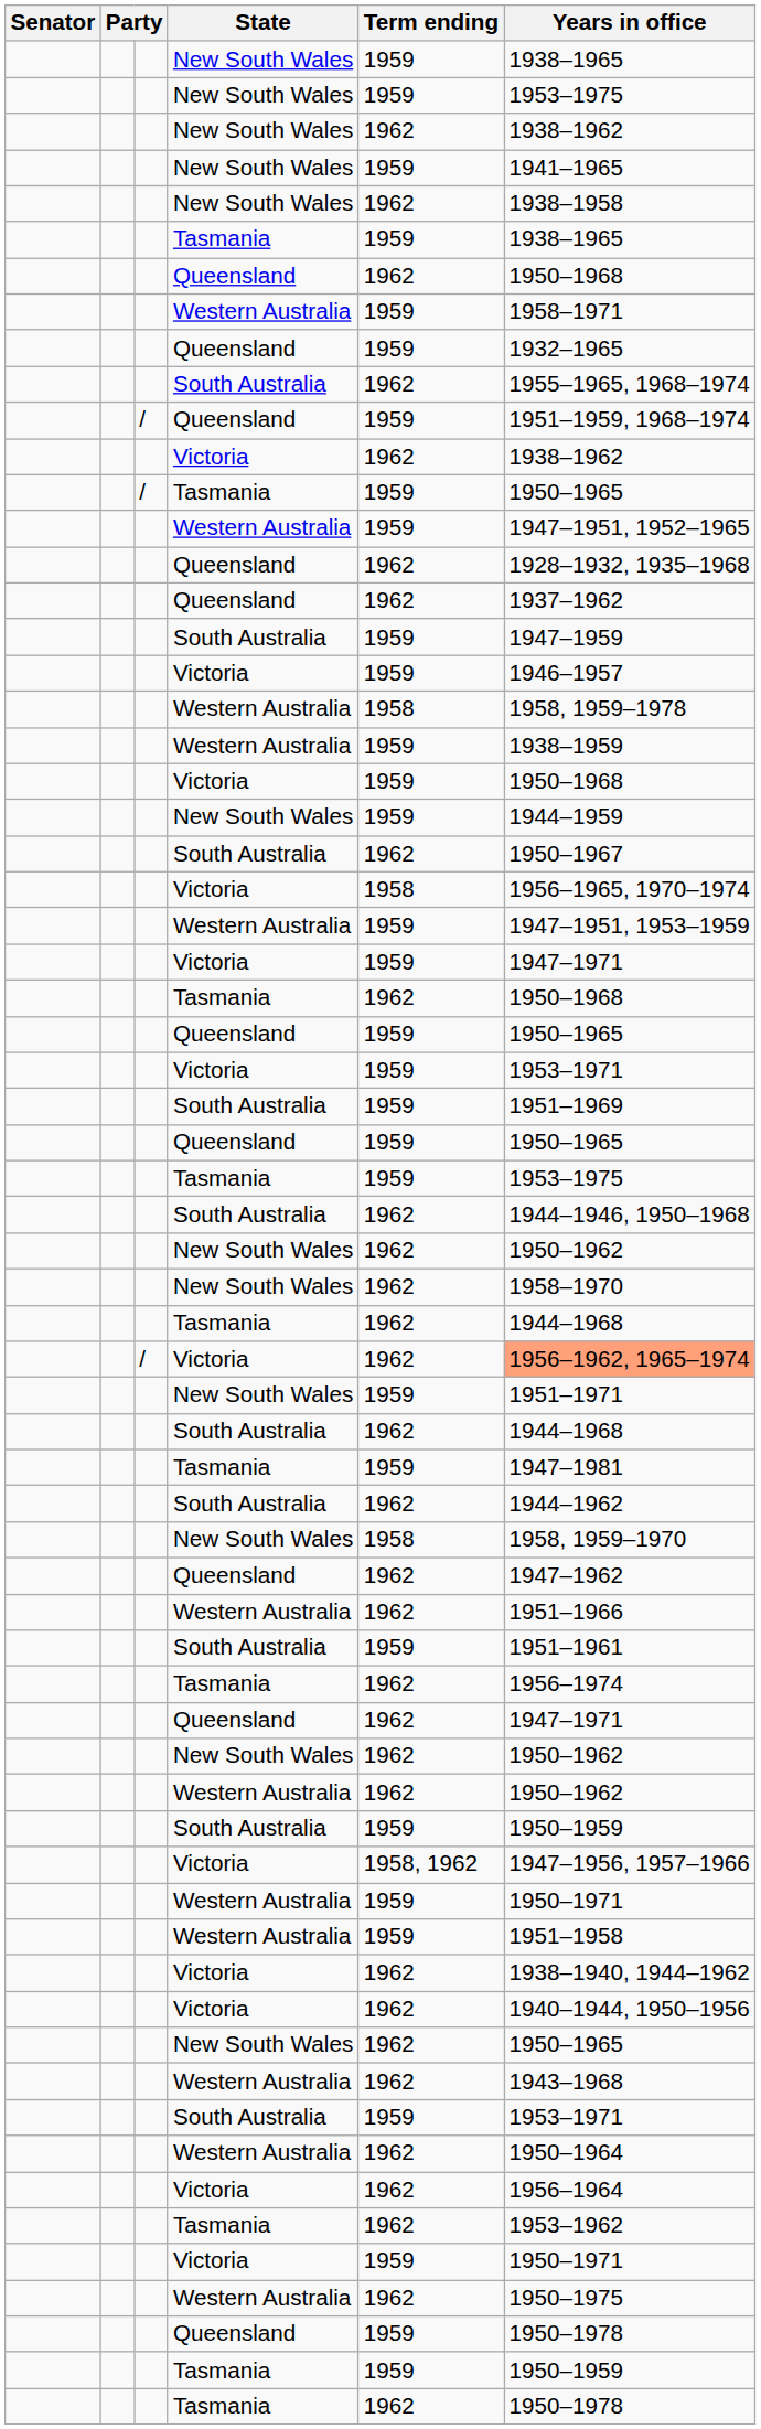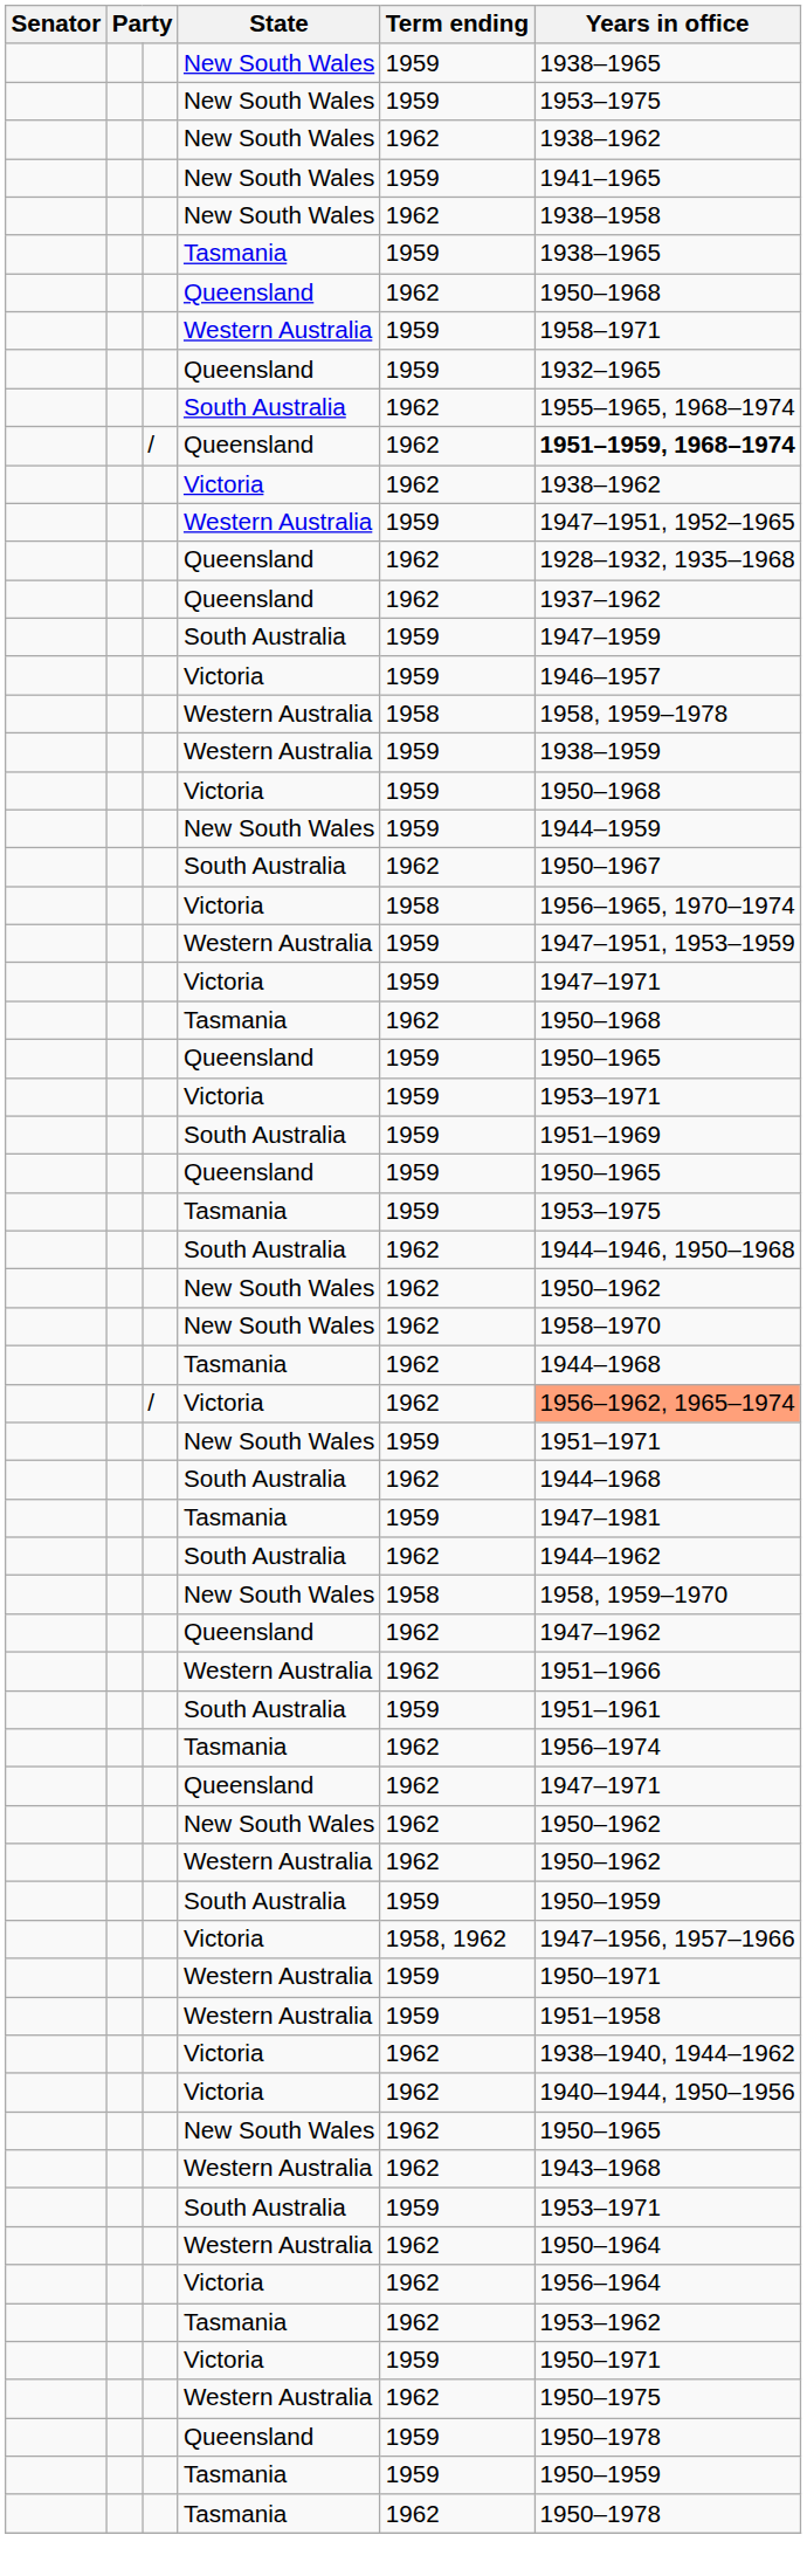 <table class="wikitable sortable">
 <tr>
 <th>Senator</th>
 <th colspan=2>Party</th>
 <th>State</th>
 <th>Term ending</th>
 <th>Years in office</th>
 </tr>
 <tr>
 <td></td>
 <td> </td>
 <td></td>
 <td><a href='#'>New South Wales</a></td>
 <td>1959</td>
 <td>1938–1965</td>
 </tr>
 <tr>
 <td></td>
 <td> </td>
 <td></td>
 <td>New South Wales</td>
 <td>1959</td>
 <td>1953–1975</td>
 </tr>
 <tr>
 <td></td>
 <td> </td>
 <td></td>
 <td>New South Wales</td>
 <td>1962</td>
 <td>1938–1962</td>
 </tr>
 <tr>
 <td></td>
 <td> </td>
 <td></td>
 <td>New South Wales</td>
 <td>1959</td>
 <td>1941–1965</td>
 </tr>
 <tr>
 <td> </td>
 <td> </td>
 <td></td>
 <td>New South Wales</td>
 <td>1962</td>
 <td>1938–1958</td>
 </tr>
 <tr>
 <td></td>
 <td> </td>
 <td></td>
 <td><a href='#'>Tasmania</a></td>
 <td>1959</td>
 <td>1938–1965</td>
 </tr>
 <tr>
 <td></td>
 <td> </td>
 <td></td>
 <td><a href='#'>Queensland</a></td>
 <td>1962</td>
 <td>1950–1968</td>
 </tr>
 <tr>
 <td> </td>
 <td> </td>
 <td></td>
 <td><a href='#'>Western Australia</a></td>
 <td>1959</td>
 <td>1958–1971</td>
 </tr>
 <tr>
 <td> </td>
 <td> </td>
 <td></td>
 <td>Queensland</td>
 <td>1959</td>
 <td>1932–1965</td>
 </tr>
 <tr>
 <td></td>
 <td> </td>
 <td></td>
 <td><a href='#'>South Australia</a></td>
 <td>1962</td>
 <td>1955–1965, 1968–1974</td>
 </tr>
 <tr>
 <td></td>
 <td> </td>
 <td>/ </td>
 <td>Queensland</td>
-<td>1959</td>
-<td>1951–1959, 1968–1974</td>
+<td>1962</td>
+<td><strong>1951–1959, 1968–1974</strong></td>
 </tr>
 <tr>
 <td></td>
 <td> </td>
 <td></td>
 <td><a href='#'>Victoria</a></td>
 <td>1962</td>
 <td>1938–1962</td>
-</tr>
-<tr>
-<td></td>
-<td> </td>
-<td>/ </td>
-<td>Tasmania</td>
-<td>1959</td>
-<td>1950–1965</td>
 </tr>
 <tr>
 <td></td>
 <td> </td>
 <td></td>
 <td><a href='#'>Western Australia</a></td>
 <td>1959</td>
 <td>1947–1951, 1952–1965</td>
 </tr>
 <tr>
 <td></td>
 <td> </td>
 <td></td>
 <td>Queensland</td>
 <td>1962</td>
 <td>1928–1932, 1935–1968</td>
 </tr>
 <tr>
 <td></td>
 <td> </td>
 <td></td>
 <td>Queensland</td>
 <td>1962</td>
 <td>1937–1962</td>
 </tr>
 <tr>
 <td></td>
 <td> </td>
 <td></td>
 <td>South Australia</td>
 <td>1959</td>
 <td>1947–1959</td>
 </tr>
 <tr>
 <td> </td>
 <td> </td>
 <td></td>
 <td>Victoria</td>
 <td>1959</td>
 <td>1946–1957</td>
 </tr>
 <tr>
 <td> </td>
 <td> </td>
 <td></td>
 <td>Western Australia</td>
 <td>1958 </td>
 <td>1958, 1959–1978</td>
 </tr>
 <tr>
 <td></td>
 <td> </td>
 <td></td>
 <td>Western Australia</td>
 <td>1959</td>
 <td>1938–1959</td>
 </tr>
 <tr>
 <td></td>
 <td> </td>
 <td></td>
 <td>Victoria</td>
 <td>1959</td>
 <td>1950–1968</td>
 </tr>
 <tr>
 <td></td>
 <td> </td>
 <td></td>
 <td>New South Wales</td>
 <td>1959</td>
 <td>1944–1959</td>
 </tr>
 <tr>
 <td></td>
 <td> </td>
 <td></td>
 <td>South Australia</td>
 <td>1962</td>
 <td>1950–1967</td>
 </tr>
 <tr>
 <td> </td>
 <td> </td>
 <td></td>
 <td>Victoria</td>
 <td>1958 </td>
 <td>1956–1965, 1970–1974</td>
 </tr>
 <tr>
 <td></td>
 <td> </td>
 <td></td>
 <td>Western Australia</td>
 <td>1959</td>
 <td>1947–1951, 1953–1959</td>
 </tr>
 <tr>
 <td></td>
 <td> </td>
 <td></td>
 <td>Victoria</td>
 <td>1959</td>
 <td>1947–1971</td>
 </tr>
 <tr>
 <td></td>
 <td> </td>
 <td></td>
 <td>Tasmania</td>
 <td>1962</td>
 <td>1950–1968</td>
 </tr>
 <tr>
 <td></td>
 <td> </td>
 <td></td>
 <td>Queensland</td>
 <td>1959</td>
 <td>1950–1965</td>
 </tr>
 <tr>
 <td></td>
 <td> </td>
 <td></td>
 <td>Victoria</td>
 <td>1959</td>
 <td>1953–1971</td>
 </tr>
 <tr>
 <td></td>
 <td> </td>
 <td></td>
 <td>South Australia</td>
 <td>1959</td>
 <td>1951–1969</td>
 </tr>
 <tr>
 <td></td>
 <td> </td>
 <td></td>
 <td>Queensland</td>
 <td>1959</td>
 <td>1950–1965</td>
 </tr>
 <tr>
 <td></td>
 <td> </td>
 <td></td>
 <td>Tasmania</td>
 <td>1959</td>
 <td>1953–1975</td>
 </tr>
 <tr>
 <td></td>
 <td> </td>
 <td></td>
 <td>South Australia</td>
 <td>1962</td>
 <td>1944–1946, 1950–1968</td>
 </tr>
 <tr>
 <td></td>
 <td> </td>
 <td></td>
 <td>New South Wales</td>
 <td>1962</td>
 <td>1950–1962</td>
 </tr>
 <tr>
 <td> </td>
 <td> </td>
 <td></td>
 <td>New South Wales</td>
 <td>1962</td>
 <td>1958–1970</td>
 </tr>
 <tr>
 <td></td>
 <td> </td>
 <td></td>
 <td>Tasmania</td>
 <td>1962</td>
 <td>1944–1968</td>
 </tr>
 <tr>
 <td></td>
 <td> </td>
 <td>/ </td>
 <td>Victoria</td>
 <td>1962</td>
 <td style="background: lightsalmon;">1956–1962, 1965–1974</td>
 </tr>
 <tr>
 <td></td>
 <td> </td>
 <td></td>
 <td>New South Wales</td>
 <td>1959</td>
 <td>1951–1971</td>
 </tr>
 <tr>
 <td></td>
 <td> </td>
 <td></td>
 <td>South Australia</td>
 <td>1962</td>
 <td>1944–1968</td>
 </tr>
 <tr>
 <td></td>
 <td> </td>
 <td></td>
 <td>Tasmania</td>
 <td>1959</td>
 <td>1947–1981</td>
 </tr>
 <tr>
 <td></td>
 <td> </td>
 <td></td>
 <td>South Australia</td>
 <td>1962</td>
 <td>1944–1962</td>
 </tr>
 <tr>
 <td> </td>
 <td> </td>
 <td></td>
 <td>New South Wales</td>
 <td>1958 </td>
 <td>1958, 1959–1970</td>
 </tr>
 <tr>
 <td></td>
 <td> </td>
 <td></td>
 <td>Queensland</td>
 <td>1962</td>
 <td>1947–1962</td>
 </tr>
 <tr>
 <td></td>
 <td> </td>
 <td></td>
 <td>Western Australia</td>
 <td>1962</td>
 <td>1951–1966</td>
 </tr>
 <tr>
 <td></td>
 <td> </td>
 <td></td>
 <td>South Australia</td>
 <td>1959</td>
 <td>1951–1961</td>
 </tr>
 <tr>
 <td></td>
 <td> </td>
 <td></td>
 <td>Tasmania</td>
 <td>1962</td>
 <td>1956–1974</td>
 </tr>
 <tr>
 <td></td>
 <td> </td>
 <td></td>
 <td>Queensland</td>
 <td>1962</td>
 <td>1947–1971</td>
 </tr>
 <tr>
 <td></td>
 <td> </td>
 <td></td>
 <td>New South Wales</td>
 <td>1962</td>
 <td>1950–1962</td>
 </tr>
 <tr>
 <td></td>
 <td> </td>
 <td></td>
 <td>Western Australia</td>
 <td>1962</td>
 <td>1950–1962</td>
 </tr>
 <tr>
 <td></td>
 <td> </td>
 <td></td>
 <td>South Australia</td>
 <td>1959</td>
 <td>1950–1959</td>
 </tr>
 <tr>
 <td> </td>
 <td> </td>
 <td></td>
 <td>Victoria</td>
 <td>1958, 1962</td>
 <td>1947–1956, 1957–1966</td>
 </tr>
 <tr>
 <td></td>
 <td> </td>
 <td></td>
 <td>Western Australia</td>
 <td>1959</td>
 <td>1950–1971</td>
 </tr>
 <tr>
 <td> </td>
 <td> </td>
 <td></td>
 <td>Western Australia</td>
 <td>1959</td>
 <td>1951–1958</td>
 </tr>
 <tr>
 <td></td>
 <td> </td>
 <td></td>
 <td>Victoria</td>
 <td>1962</td>
 <td>1938–1940, 1944–1962</td>
 </tr>
 <tr>
 <td> </td>
 <td> </td>
 <td></td>
 <td>Victoria</td>
 <td>1962</td>
 <td>1940–1944, 1950–1956</td>
 </tr>
 <tr>
 <td></td>
 <td> </td>
 <td></td>
 <td>New South Wales</td>
 <td>1962</td>
 <td>1950–1965</td>
 </tr>
 <tr>
 <td></td>
 <td> </td>
 <td></td>
 <td>Western Australia</td>
 <td>1962</td>
 <td>1943–1968</td>
 </tr>
 <tr>
 <td></td>
 <td> </td>
 <td></td>
 <td>South Australia</td>
 <td>1959</td>
 <td>1953–1971</td>
 </tr>
 <tr>
 <td></td>
 <td> </td>
 <td></td>
 <td>Western Australia</td>
 <td>1962</td>
 <td>1950–1964</td>
 </tr>
 <tr>
 <td></td>
 <td> </td>
 <td></td>
 <td>Victoria</td>
 <td>1962</td>
 <td>1956–1964</td>
 </tr>
 <tr>
 <td></td>
 <td> </td>
 <td></td>
 <td>Tasmania</td>
 <td>1962</td>
 <td>1953–1962</td>
 </tr>
 <tr>
 <td></td>
 <td> </td>
 <td></td>
 <td>Victoria</td>
 <td>1959</td>
 <td>1950–1971</td>
 </tr>
 <tr>
 <td></td>
 <td> </td>
 <td></td>
 <td>Western Australia</td>
 <td>1962</td>
 <td>1950–1975</td>
 </tr>
 <tr>
 <td></td>
 <td> </td>
 <td></td>
 <td>Queensland</td>
 <td>1959</td>
 <td>1950–1978</td>
 </tr>
 <tr>
 <td></td>
 <td> </td>
 <td></td>
 <td>Tasmania</td>
 <td>1959</td>
 <td>1950–1959</td>
 </tr>
 <tr>
 <td></td>
 <td> </td>
 <td></td>
 <td>Tasmania</td>
 <td>1962</td>
 <td>1950–1978</td>
 </tr>
 <tr>
 </tr>
 </table>
